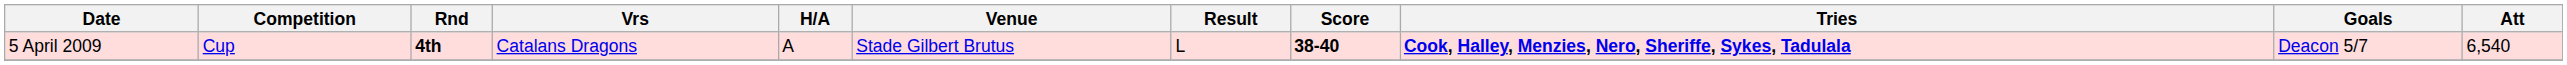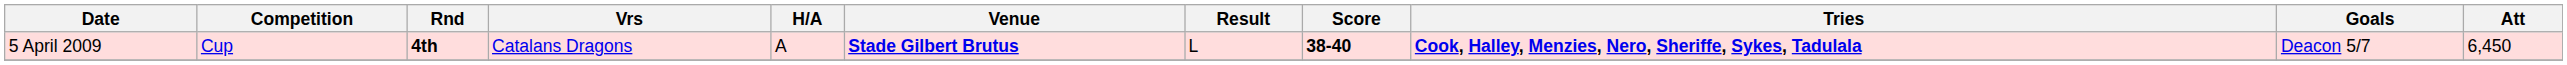 <table class="wikitable" style="font-size:85%;" width="100%">
 <tr>
 <th>Date</th>
 <th>Competition</th>
 <th>Rnd</th>
 <th>Vrs</th>
 <th>H/A</th>
 <th>Venue</th>
 <th>Result</th>
 <th>Score</th>
 <th>Tries</th>
 <th>Goals</th>
 <th>Att</th>
 </tr>
 <tr style="background:#ffdddd;" width=20|>
 <td>5 April 2009</td>
 <td><a href='#'>Cup</a></td>
 <td><strong>4th</strong></td>
 <td><a href='#'>Catalans Dragons</a></td>
 <td>A</td>
-<td><a href='#'>Stade Gilbert Brutus</a></td>
+<td><strong><a href='#'>Stade Gilbert Brutus</a></strong></td>
 <td>L</td>
 <td><strong>38-40</strong></td>
 <td><strong><a href='#'>Cook</a>, <a href='#'>Halley</a>, <a href='#'>Menzies</a>, <a href='#'>Nero</a>, <a href='#'>Sheriffe</a>, <a href='#'>Sykes</a>, <a href='#'>Tadulala</a></strong></td>
 <td><a href='#'>Deacon</a> 5/7</td>
-<td>6,540</td>
+<td>6,450</td>
 </tr>
 <tr>
 </tr>
 </table>
